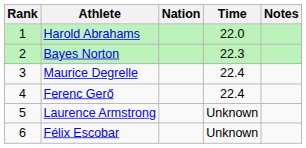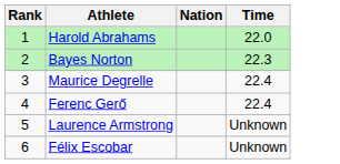 <table class="wikitable sortable" style="text-align:center">
 <tr>
 <th>Rank</th>
 <th>Athlete</th>
 <th>Nation</th>
 <th>Time</th>
-<th>Notes</th>
 </tr>
 <tr bgcolor=bbf3bb>
 <td>1</td>
 <td align="left"><a href='#'>Harold Abrahams</a></td>
 <td align="left"></td>
 <td>22.0</td>
-<td></td>
 </tr>
 <tr bgcolor=bbf3bb>
 <td>2</td>
 <td align="left"><a href='#'>Bayes Norton</a></td>
 <td align="left"></td>
 <td>22.3</td>
-<td></td>
 </tr>
 <tr>
 <td>3</td>
 <td align="left"><a href='#'>Maurice Degrelle</a></td>
 <td align="left"></td>
 <td>22.4</td>
-<td></td>
 </tr>
 <tr>
 <td>4</td>
 <td align="left"><a href='#'>Ferenc Gerő</a></td>
 <td align="left"></td>
 <td>22.4</td>
-<td></td>
 </tr>
 <tr>
 <td>5</td>
 <td align="left"><a href='#'>Laurence Armstrong</a></td>
 <td align="left"></td>
 <td data-sort-value=30.0>Unknown</td>
-<td></td>
 </tr>
 <tr>
 <td>6</td>
 <td align="left"><a href='#'>Félix Escobar</a></td>
 <td align="left"></td>
 <td data-sort-value=30.0>Unknown</td>
-<td></td>
 </tr>
 </table>
